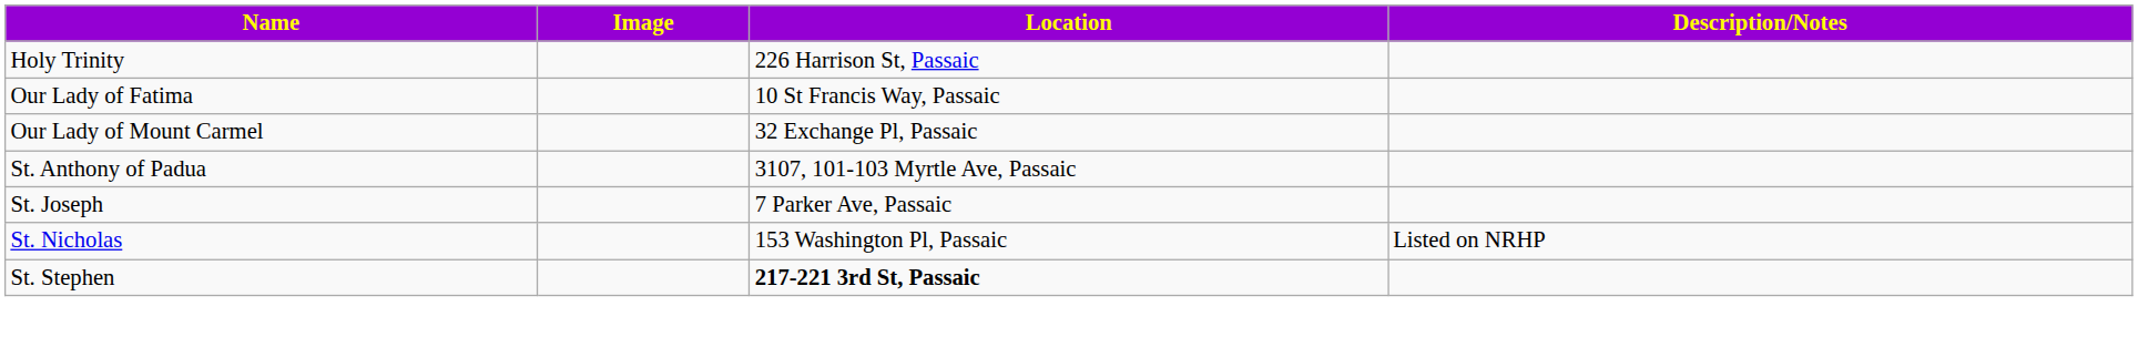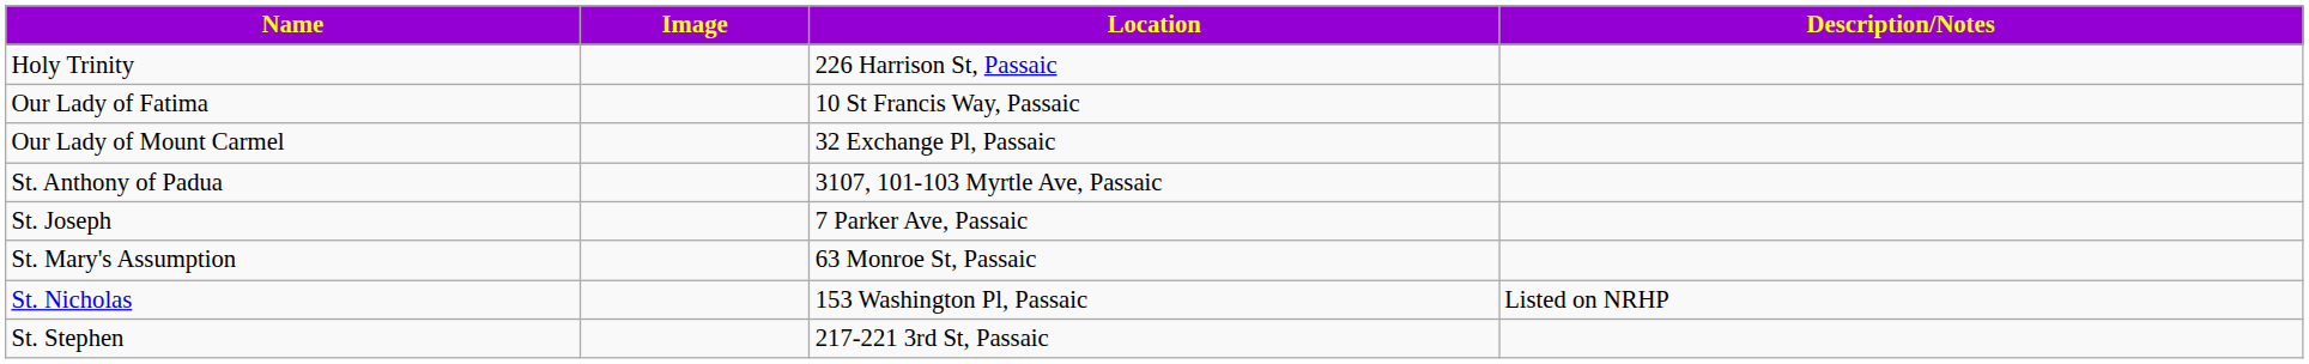 <table class="wikitable sortable" style="width:75%">
 <tr>
 <th style="background:darkviolet; color:yellow;" width="25%"><strong>Name</strong></th>
 <th style="background:darkviolet; color:yellow;" width="10%"><strong>Image</strong></th>
 <th style="background:darkviolet; color:yellow;" width="30%"><strong>Location</strong></th>
 <th style="background:darkviolet; color:yellow;" width="35%"><strong>Description/Notes</strong></th>
 </tr>
 <tr>
 <td>Holy Trinity</td>
 <td></td>
 <td>226 Harrison St, <a href='#'>Passaic</a></td>
 <td></td>
 </tr>
 <tr>
 <td>Our Lady of Fatima</td>
 <td></td>
 <td>10 St Francis Way, Passaic</td>
 <td></td>
 </tr>
 <tr>
 <td>Our Lady of Mount Carmel</td>
 <td></td>
 <td>32 Exchange Pl, Passaic</td>
 <td></td>
 </tr>
 <tr>
 <td>St. Anthony of Padua</td>
 <td></td>
 <td>3107, 101-103 Myrtle Ave, Passaic</td>
 <td></td>
 </tr>
 <tr>
 <td>St. Joseph</td>
 <td></td>
 <td>7 Parker Ave, Passaic</td>
 <td></td>
 </tr>
 <tr>
+<td>St. Mary's Assumption</td>
+<td></td>
+<td>63 Monroe St, Passaic</td>
+<td></td>
+</tr>
+<tr>
 <td><a href='#'>St. Nicholas</a></td>
 <td></td>
 <td>153 Washington Pl, Passaic</td>
 <td>Listed on NRHP</td>
 </tr>
 <tr>
 <td>St. Stephen</td>
 <td></td>
-<td><strong>217-221 3rd St, Passaic</strong></td>
+<td>217-221 3rd St, Passaic</td>
 <td></td>
 </tr>
 </table>
